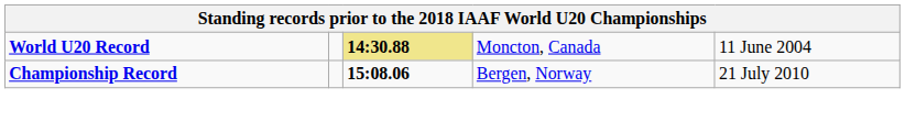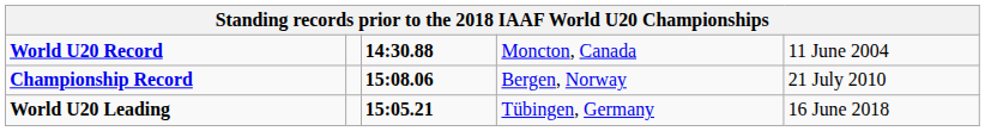 <table class="wikitable" width=65%>
 <tr>
 <th colspan="5">Standing records prior to the 2018 IAAF World U20 Championships</th>
 </tr>
 <tr>
 <td><strong><a href='#'>World U20 Record</a></strong></td>
 <td></td>
-<td style="background: khaki;"><strong>14:30.88</strong></td>
+<td><strong>14:30.88</strong></td>
 <td><a href='#'>Moncton</a>, <a href='#'>Canada</a></td>
 <td>11 June 2004</td>
 </tr>
 <tr>
 <td><strong><a href='#'>Championship Record</a></strong></td>
 <td></td>
 <td><strong>15:08.06</strong></td>
 <td><a href='#'>Bergen</a>, <a href='#'>Norway</a></td>
 <td>21 July 2010</td>
 </tr>
+<tr>
+<td><strong>World U20 Leading</strong></td>
+<td></td>
+<td><strong>15:05.21</strong></td>
+<td><a href='#'>Tübingen</a>, <a href='#'>Germany</a></td>
+<td>16 June 2018</td>
+</tr>
 </table>
